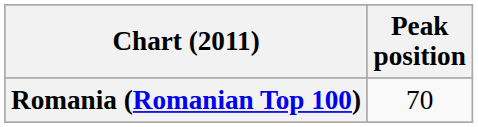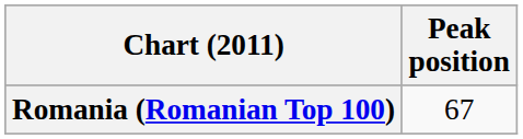 <table class="wikitable plainrowheaders" style="text-align:center;">
 <tr>
 <th scope="col">Chart (2011)</th>
 <th scope="col">Peak<br>position</th>
 </tr>
 <tr>
 <th scope="row">Romania (<a href='#'>Romanian Top 100</a>)</th>
-<td>70</td>
+<td>67</td>
 </tr>
 </table>
